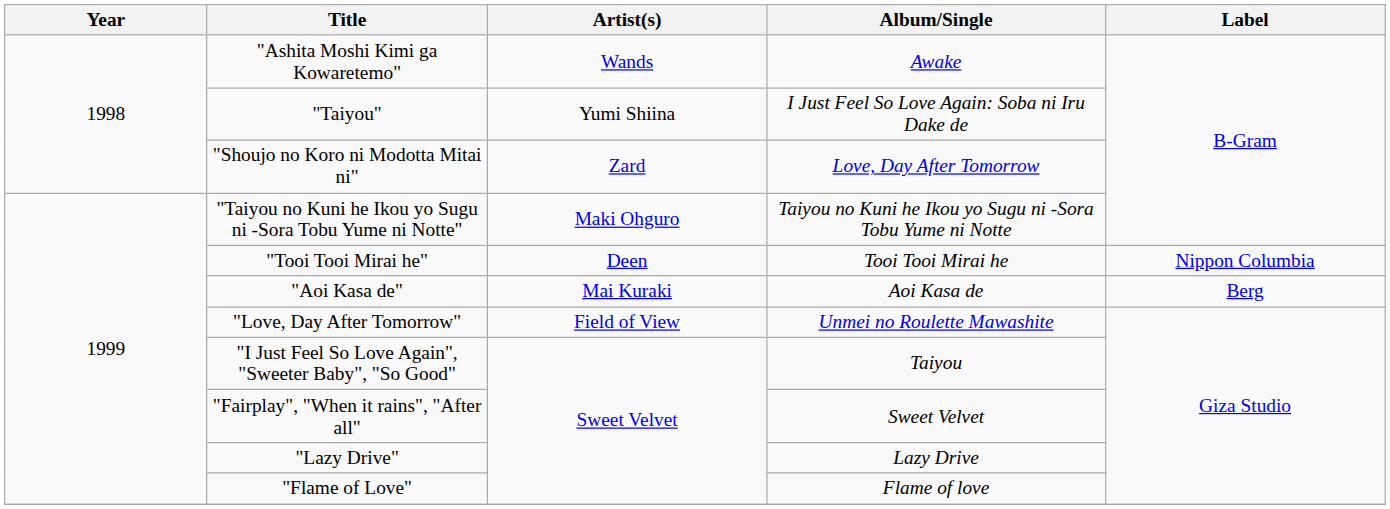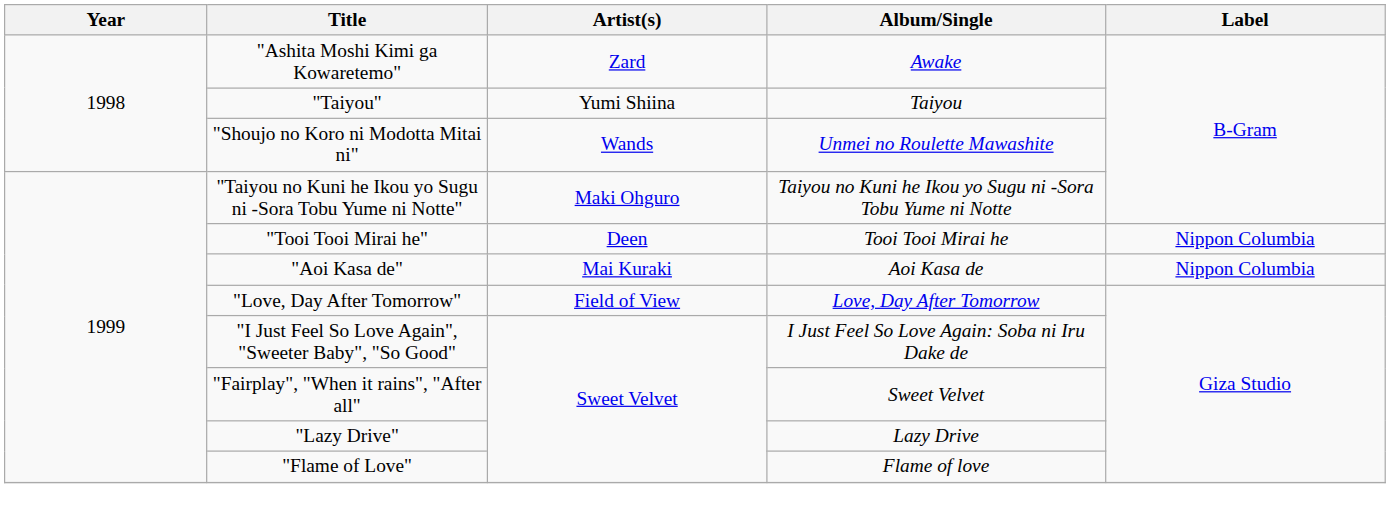 <table class="wikitable plainrowheaders" style="text-align:center;">
 <tr>
 <th scope="col" style="width:10em;">Year</th>
 <th scope="col" style="width:14em;">Title</th>
 <th scope="col" style="width:14em;">Artist(s)</th>
 <th scope="col" style="width:17em;">Album/Single</th>
 <th scope="col" style="width:14em;">Label</th>
 </tr>
 <tr>
 <td rowspan="3">1998</td>
 <td scope="row">"Ashita Moshi Kimi ga Kowaretemo"</td>
-<td><a href='#'>Wands</a></td>
+<td><a href='#'>Zard</a></td>
 <td><em><a href='#'>Awake</a></em></td>
 <td rowspan="4"><a href='#'>B-Gram</a></td>
 </tr>
 <tr>
 <td scope="row">"Taiyou"</td>
 <td>Yumi Shiina</td>
-<td><em>I Just Feel So Love Again: Soba ni Iru Dake de</em></td>
+<td><em>Taiyou</em></td>
 </tr>
 <tr>
 <td scope="row">"Shoujo no Koro ni Modotta Mitai ni"</td>
-<td><a href='#'>Zard</a></td>
-<td><em><a href='#'>Love, Day After Tomorrow</a></em></td>
+<td><a href='#'>Wands</a></td>
+<td><em><a href='#'>Unmei no Roulette Mawashite</a></em></td>
 </tr>
 <tr>
 <td rowspan="8">1999</td>
 <td scope="row">"Taiyou no Kuni he Ikou yo Sugu ni -Sora Tobu Yume ni Notte"</td>
 <td><a href='#'>Maki Ohguro</a></td>
 <td><em>Taiyou no Kuni he Ikou yo Sugu ni -Sora Tobu Yume ni Notte</em></td>
 </tr>
 <tr>
 <td scope="row">"Tooi Tooi Mirai he"</td>
 <td><a href='#'>Deen</a></td>
 <td><em>Tooi Tooi Mirai he</em></td>
 <td rowspan="1"><a href='#'>Nippon Columbia</a></td>
 </tr>
 <tr>
 <td scope="row">"Aoi Kasa de"</td>
 <td><a href='#'>Mai Kuraki</a></td>
 <td><em>Aoi Kasa de</em></td>
-<td rowspan="1"><a href='#'>Berg</a></td>
+<td rowspan="1"><a href='#'>Nippon Columbia</a></td>
 </tr>
 <tr>
 <td scope="row">"Love, Day After Tomorrow"</td>
 <td><a href='#'>Field of View</a></td>
-<td><em><a href='#'>Unmei no Roulette Mawashite</a></em></td>
+<td><em><a href='#'>Love, Day After Tomorrow</a></em></td>
 <td rowspan="5"><a href='#'>Giza Studio</a></td>
 </tr>
 <tr>
 <td scope="row">"I Just Feel So Love Again", "Sweeter Baby", "So Good"</td>
 <td rowspan="4"><a href='#'>Sweet Velvet</a></td>
-<td><em>Taiyou</em></td>
+<td><em>I Just Feel So Love Again: Soba ni Iru Dake de</em></td>
 </tr>
 <tr>
 <td scope="row">"Fairplay", "When it rains", "After all"</td>
 <td><em>Sweet Velvet</em></td>
 </tr>
 <tr>
 <td scope="row">"Lazy Drive"</td>
 <td><em>Lazy Drive</em></td>
 </tr>
 <tr>
 <td scope="row">"Flame of Love"</td>
 <td><em>Flame of love</em></td>
 </tr>
 <tr>
 </tr>
 </table>
